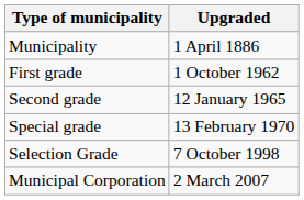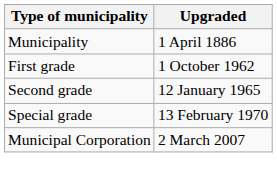 <table class="wikitable">
 <tr>
 <th>Type of municipality</th>
 <th>Upgraded</th>
 </tr>
 <tr>
 <td>Municipality</td>
 <td>1 April 1886</td>
 </tr>
 <tr>
 <td>First grade</td>
 <td>1 October 1962</td>
 </tr>
 <tr>
 <td>Second grade</td>
 <td>12 January 1965</td>
 </tr>
 <tr>
 <td>Special grade</td>
 <td>13 February 1970</td>
 </tr>
 <tr>
-<td>Selection Grade</td>
-<td>7 October 1998</td>
-</tr>
-<tr>
 <td>Municipal Corporation</td>
 <td>2 March 2007</td>
 </tr>
 </table>
